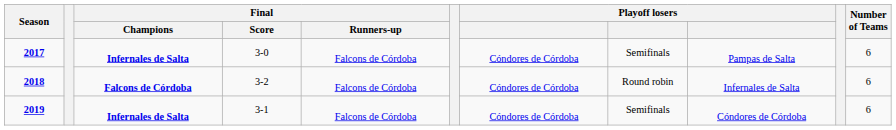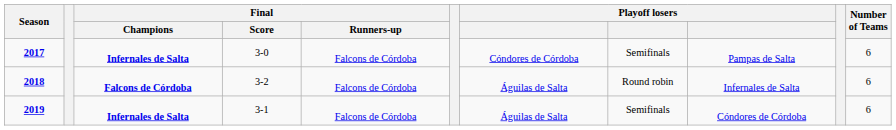 <table class=wikitable style="text-align:center; font-size:90%;">
 <tr>
 <th rowspan=2 width=6%>Season</th>
 <th rowspan=5 width=1%></th>
 <th colspan=3>Final</th>
 <th rowspan=5 width=1%></th>
 <th colspan=3>Playoff losers</th>
 <th rowspan=5 width=1%></th>
 <th rowspan=2 width=4%>Number of Teams</th>
 </tr>
 <tr>
 <th width=15%>Champions</th>
 <th width=8%>Score</th>
 <th width=15%>Runners-up</th>
 <th width=15%></th>
 <th width=8%></th>
 <th width=15%></th>
 </tr>
 <tr>
 <td><strong><a href='#'>2017</a></strong> </td>
 <td> <br><strong><a href='#'>Infernales de Salta</a></strong><br></td>
 <td>3-0</td>
 <td> <br><a href='#'>Falcons de Córdoba</a><br></td>
 <td>  <br><a href='#'>Cóndores de Córdoba</a><br></td>
 <td><span>Semifinals</span></td>
 <td> <br><a href='#'>Pampas de Salta</a><br></td>
 <td>6</td>
 </tr>
 <tr>
 <td><strong><a href='#'>2018</a></strong> </td>
 <td><strong> <br><a href='#'>Falcons de Córdoba</a><br></strong></td>
 <td>3-2</td>
 <td> <br><a href='#'>Falcons de Córdoba</a><br></td>
-<td>  <br><a href='#'>Cóndores de Córdoba</a><br></td>
+<td>  <br><a href='#'>Águilas de Salta</a><br></td>
 <td><span>Round robin</span></td>
 <td> <br><a href='#'>Infernales de Salta</a><br></td>
 <td>6</td>
 </tr>
 <tr>
 <td><strong><a href='#'>2019</a></strong></td>
 <td> <br><strong><a href='#'>Infernales de Salta</a></strong><br></td>
 <td>3-1</td>
 <td> <br><a href='#'>Falcons de Córdoba</a><br></td>
-<td>  <br><a href='#'>Cóndores de Córdoba</a><br></td>
+<td> <br><a href='#'>Águilas de Salta</a><br></td>
 <td><span>Semifinals</span></td>
 <td>  <br><a href='#'>Cóndores de Córdoba</a><br></td>
 <td>6</td>
 </tr>
 </table>
